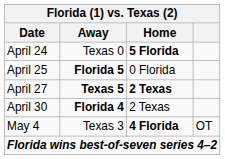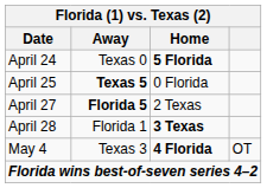 <table class="wikitable">
 <tr>
 <th bgcolor="#DDDDDD" colspan="4">Florida (1) vs. Texas (2)</th>
 </tr>
 <tr>
 <th>Date</th>
 <th>Away</th>
 <th>Home</th>
 <th></th>
 </tr>
 <tr>
 <td>April 24</td>
 <td align="right">Texas 0</td>
 <td><strong>5 Florida</strong></td>
 <td></td>
 </tr>
 <tr>
 <td>April 25</td>
-<td align="right"><strong>Florida 5</strong></td>
+<td align="right"><strong>Texas 5</strong></td>
 <td>0 Florida</td>
 <td></td>
 </tr>
 <tr>
 <td>April 27</td>
-<td align="right"><strong>Texas 5</strong></td>
-<td><strong>2 Texas</strong></td>
+<td align="right"><strong>Florida 5</strong></td>
+<td>2 Texas</td>
 <td></td>
 </tr>
 <tr>
-<td>April 30</td>
-<td align="right"><strong>Florida 4</strong></td>
-<td>2 Texas</td>
+<td>April 28</td>
+<td align="right">Florida 1</td>
+<td><strong>3 Texas</strong></td>
 <td></td>
 </tr>
 <tr>
 <td>May 4</td>
 <td align="right">Texas 3</td>
 <td><strong>4 Florida</strong></td>
 <td>OT</td>
 </tr>
 <tr align="center">
 <td colspan="4"><strong><em>Florida wins best-of-seven series 4–2</em></strong></td>
 </tr>
 </table>
